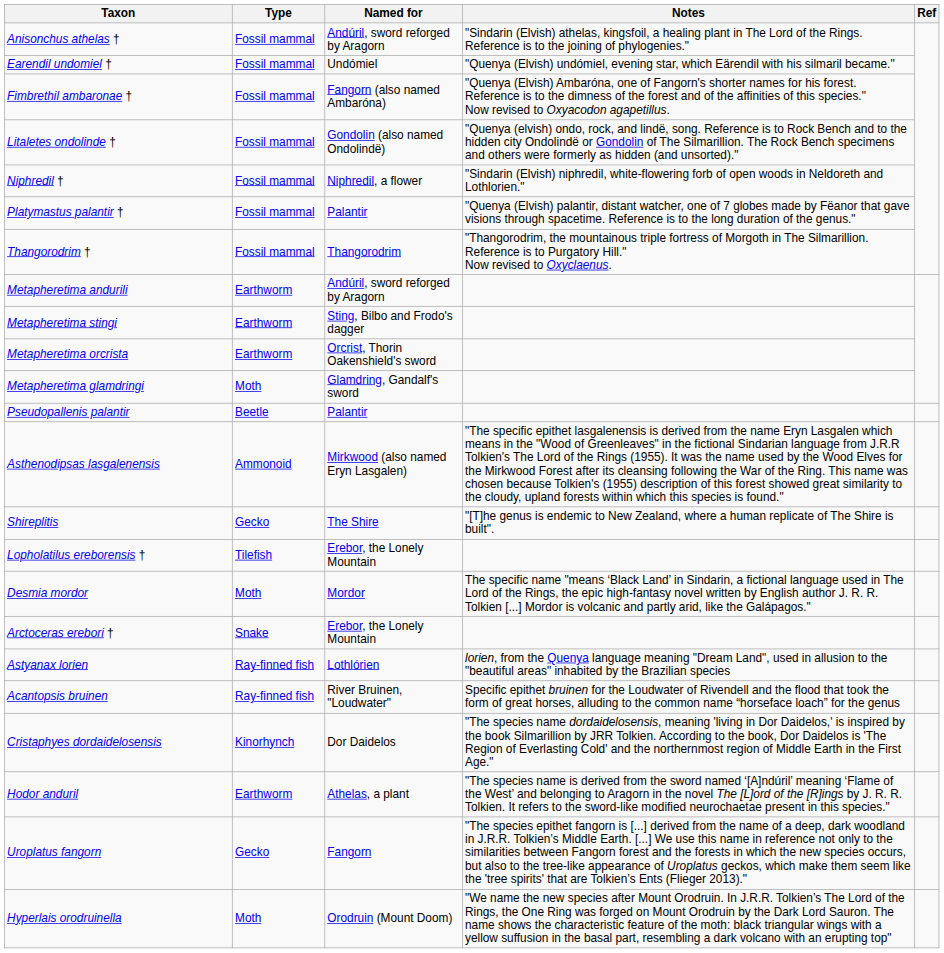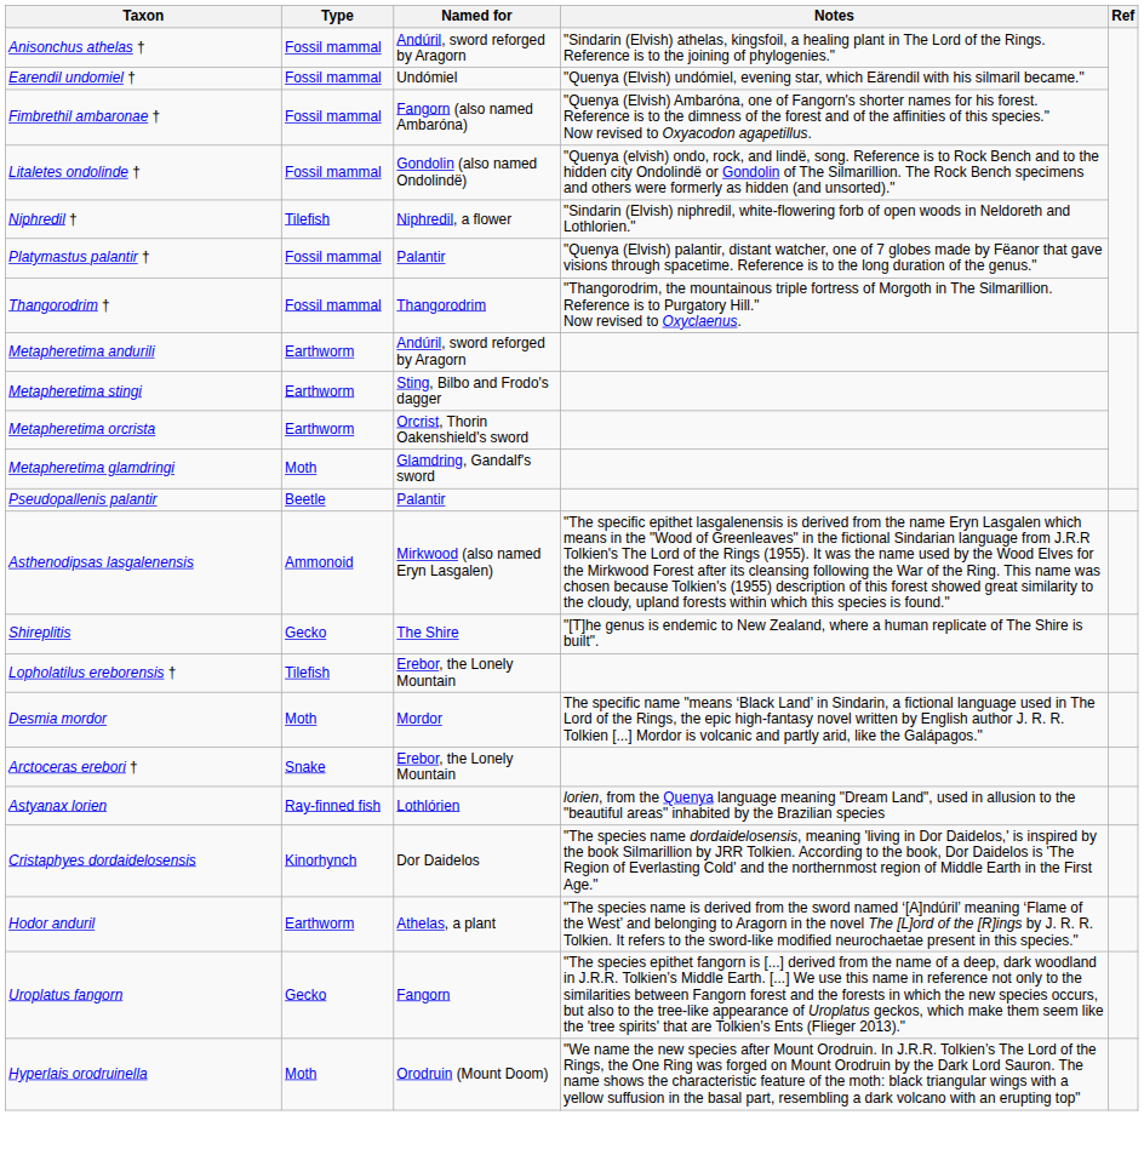 <table class="wikitable sortable" width="100%">
 <tr>
 <th style="width:25%;">Taxon</th>
 <th style="width:10%;">Type</th>
 <th style="width:15%;">Named for</th>
 <th style="width:50%;">Notes</th>
 <th class="unsortable">Ref</th>
 </tr>
 <tr>
 <td><em><a href='#'>Anisonchus athelas</a></em> † </td>
 <td><a href='#'>Fossil mammal</a></td>
 <td><a href='#'>Andúril</a>, sword reforged by Aragorn</td>
 <td>"Sindarin (Elvish) athelas, kingsfoil, a healing plant in The Lord of the Rings. Reference is to the joining of phylogenies."</td>
 <td rowspan="7"></td>
 </tr>
 <tr>
 <td><em><a href='#'>Earendil undomiel</a></em> † </td>
 <td><a href='#'>Fossil mammal</a></td>
 <td>Undómiel</td>
 <td>"Quenya (Elvish) undómiel, evening star, which Eärendil with his silmaril became."</td>
 </tr>
 <tr>
 <td><em><a href='#'>Fimbrethil ambaronae</a></em> † </td>
 <td><a href='#'>Fossil mammal</a></td>
 <td><a href='#'>Fangorn</a> (also named Ambaróna)</td>
 <td>"Quenya (Elvish) Ambaróna, one of Fangorn's shorter names for his forest. Reference is to the dimness of the forest and of the affinities of this species."<br>Now revised to <em>Oxyacodon agapetillus</em>.</td>
 </tr>
 <tr>
 <td><em><a href='#'>Litaletes ondolinde</a></em> † </td>
 <td><a href='#'>Fossil mammal</a></td>
 <td><a href='#'>Gondolin</a> (also named Ondolindë)</td>
 <td>"Quenya (elvish) ondo, rock, and lindë, song. Reference is to Rock Bench and to the hidden city Ondolindë or <a href='#'>Gondolin</a> of The Silmarillion. The Rock Bench specimens and others were formerly as hidden (and unsorted)."</td>
 </tr>
 <tr>
 <td><em><a href='#'>Niphredil</a></em> † </td>
-<td><a href='#'>Fossil mammal</a></td>
+<td><a href='#'>Tilefish</a></td>
 <td><a href='#'>Niphredil</a>, a flower</td>
 <td>"Sindarin (Elvish) niphredil, white-flowering forb of open woods in Neldoreth and Lothlorien."</td>
 </tr>
 <tr>
 <td><em><a href='#'>Platymastus palantir</a></em> † </td>
 <td><a href='#'>Fossil mammal</a></td>
 <td><a href='#'>Palantir</a></td>
 <td>"Quenya (Elvish) palantir, distant watcher, one of 7 globes made by Fëanor that gave visions through spacetime. Reference is to the long duration of the genus."</td>
 </tr>
 <tr>
 <td><em><a href='#'>Thangorodrim</a></em> † </td>
 <td><a href='#'>Fossil mammal</a></td>
 <td><a href='#'>Thangorodrim</a></td>
 <td>"Thangorodrim, the mountainous triple fortress of Morgoth in The Silmarillion. Reference is to Purgatory Hill."<br>Now revised to <em><a href='#'>Oxyclaenus</a></em>.</td>
 </tr>
 <tr>
 <td><em><a href='#'>Metapheretima andurili</a></em> </td>
 <td><a href='#'>Earthworm</a></td>
 <td><a href='#'>Andúril</a>, sword reforged by Aragorn</td>
 <td></td>
 <td rowspan="4"></td>
 </tr>
 <tr>
 <td><em><a href='#'>Metapheretima stingi</a></em> </td>
 <td><a href='#'>Earthworm</a></td>
 <td><a href='#'>Sting</a>, Bilbo and Frodo's dagger</td>
 <td></td>
 </tr>
 <tr>
 <td><em><a href='#'>Metapheretima orcrista</a></em> </td>
 <td><a href='#'>Earthworm</a></td>
 <td><a href='#'>Orcrist</a>, Thorin Oakenshield's sword</td>
 <td></td>
 </tr>
 <tr>
 <td><em><a href='#'>Metapheretima glamdringi</a></em> </td>
 <td><a href='#'>Moth</a></td>
 <td><a href='#'>Glamdring</a>, Gandalf's sword</td>
 <td></td>
 </tr>
 <tr>
 <td><em><a href='#'>Pseudopallenis palantir</a></em> </td>
 <td><a href='#'>Beetle</a></td>
 <td><a href='#'>Palantir</a></td>
 <td></td>
 <td></td>
 </tr>
 <tr>
 <td><em><a href='#'>Asthenodipsas lasgalenensis</a></em> </td>
 <td><a href='#'>Ammonoid</a></td>
 <td><a href='#'>Mirkwood</a> (also named Eryn Lasgalen)</td>
 <td>"The specific epithet lasgalenensis is derived from the name Eryn Lasgalen which means in the "Wood of Greenleaves" in the fictional Sindarian language from J.R.R Tolkien's The Lord of the Rings (1955). It was the name used by the Wood Elves for the Mirkwood Forest after its cleansing following the War of the Ring. This name was chosen because Tolkien's (1955) description of this forest showed great similarity to the cloudy, upland forests within which this species is found."</td>
 <td></td>
 </tr>
 <tr>
 <td><em><a href='#'>Shireplitis</a></em> </td>
 <td><a href='#'>Gecko</a></td>
 <td><a href='#'>The Shire</a></td>
 <td>"[T]he genus is endemic to New Zealand, where a human replicate of The Shire is built".</td>
 <td></td>
 </tr>
 <tr>
 <td><em><a href='#'>Lopholatilus ereborensis</a></em> † </td>
 <td><a href='#'>Tilefish</a></td>
 <td><a href='#'>Erebor</a>, the Lonely Mountain</td>
 <td></td>
 <td></td>
 </tr>
 <tr>
 <td><em><a href='#'>Desmia mordor</a></em> </td>
 <td><a href='#'>Moth</a></td>
 <td><a href='#'>Mordor</a></td>
 <td>The specific name "means ‘Black Land’ in Sindarin, a fictional language used in The Lord of the Rings, the epic high-fantasy novel written by English author J. R. R. Tolkien [...] Mordor is volcanic and partly arid, like the Galápagos."</td>
 <td></td>
 </tr>
 <tr>
 <td><em><a href='#'>Arctoceras erebori</a></em> † </td>
 <td><a href='#'>Snake</a></td>
 <td><a href='#'>Erebor</a>, the Lonely Mountain</td>
 <td></td>
 <td></td>
 </tr>
 <tr>
 <td><em><a href='#'>Astyanax lorien</a></em> </td>
 <td><a href='#'>Ray-finned fish</a></td>
 <td><a href='#'>Lothlórien</a></td>
 <td><em>lorien</em>, from the <a href='#'>Quenya</a> language meaning "Dream Land", used in allusion to the "beautiful areas" inhabited by the Brazilian species</td>
 <td></td>
 </tr>
 <tr>
-<td><em><a href='#'>Acantopsis bruinen</a></em> </td>
-<td><a href='#'>Ray-finned fish</a></td>
-<td>River Bruinen, "Loudwater"</td>
-<td>Specific epithet <em>bruinen</em> for the Loudwater of Rivendell and the flood that took the form of great horses, alluding to the common name “horseface loach” for the genus</td>
-<td></td>
-</tr>
-<tr>
 <td><em><a href='#'>Cristaphyes dordaidelosensis</a></em> </td>
 <td><a href='#'>Kinorhynch</a></td>
 <td>Dor Daidelos</td>
 <td>"The species name <em>dordaidelosensis</em>, meaning 'living in Dor Daidelos,' is inspired by the book Silmarillion by JRR Tolkien. According to the book, Dor Daidelos is 'The Region of Everlasting Cold' and the northernmost region of Middle Earth in the First Age."</td>
 <td></td>
 </tr>
 <tr>
 <td><em><a href='#'>Hodor anduril</a></em> </td>
 <td><a href='#'>Earthworm</a></td>
 <td><a href='#'>Athelas</a>, a plant</td>
 <td>"The species name is derived from the sword named ‘[A]ndúril’ meaning ‘Flame of the West’ and belonging to Aragorn in the novel <em>The [L]ord of the [R]ings</em> by J. R. R. Tolkien. It refers to the sword-like modified neurochaetae present in this species."</td>
 <td></td>
 </tr>
 <tr>
 <td><em><a href='#'>Uroplatus fangorn</a></em> </td>
 <td><a href='#'>Gecko</a></td>
 <td><a href='#'>Fangorn</a></td>
 <td>"The species epithet fangorn is [...] derived from the name of a deep, dark woodland in J.R.R. Tolkien’s Middle Earth. [...] We use this name in reference not only to the similarities between Fangorn forest and the forests in which the new species occurs, but also to the tree-like appearance of <em>Uroplatus</em> geckos, which make them seem like the 'tree spirits' that are Tolkien’s Ents (Flieger 2013)."</td>
 <td></td>
 </tr>
 <tr>
 <td><em><a href='#'>Hyperlais orodruinella</a></em> </td>
 <td><a href='#'>Moth</a></td>
 <td><a href='#'>Orodruin</a> (Mount Doom)</td>
 <td>"We name the new species after Mount Orodruin. In J.R.R. Tolkien’s The Lord of the Rings, the One Ring was forged on Mount Orodruin by the Dark Lord Sauron. The name shows  the  characteristic feature of the moth: black triangular wings with a yellow suffusion in the basal part, resembling a dark volcano with an erupting top"</td>
 <td></td>
 </tr>
 </table>
